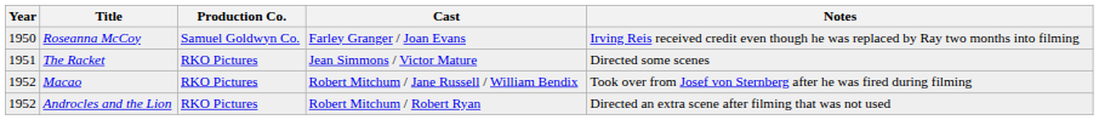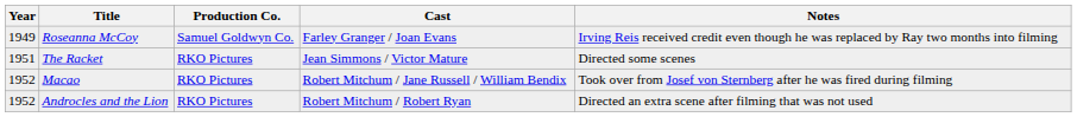 <table class="wikitable sortable" width="100%">
 <tr>
 <th>Year</th>
 <th>Title</th>
 <th>Production Co.</th>
 <th>Cast</th>
 <th>Notes</th>
 </tr>
 <tr style="background:#efefef;">
-<td>1950</td>
+<td>1949</td>
 <td><em><a href='#'>Roseanna McCoy</a></em></td>
 <td><a href='#'>Samuel Goldwyn Co.</a></td>
 <td><a href='#'>Farley Granger</a> / <a href='#'>Joan Evans</a></td>
 <td><a href='#'>Irving Reis</a> received credit even though he was replaced by Ray two months into filming</td>
 </tr>
 <tr style="background:#efefef;">
 <td>1951</td>
 <td><em><a href='#'>The Racket</a></em></td>
 <td><a href='#'>RKO Pictures</a></td>
 <td><a href='#'>Jean Simmons</a> / <a href='#'>Victor Mature</a></td>
 <td>Directed some scenes</td>
 </tr>
 <tr style="background:#efefef;">
 <td>1952</td>
 <td><em><a href='#'>Macao</a></em></td>
 <td><a href='#'>RKO Pictures</a></td>
 <td><a href='#'>Robert Mitchum</a> / <a href='#'>Jane Russell</a> / <a href='#'>William Bendix</a></td>
 <td>Took over from <a href='#'>Josef von Sternberg</a> after he was fired during filming</td>
 </tr>
 <tr style="background:#efefef;">
 <td>1952</td>
 <td><em><a href='#'>Androcles and the Lion</a></em></td>
 <td><a href='#'>RKO Pictures</a></td>
 <td><a href='#'>Robert Mitchum</a> / <a href='#'>Robert Ryan</a></td>
 <td>Directed an extra scene after filming that was not used</td>
 </tr>
 </table>
